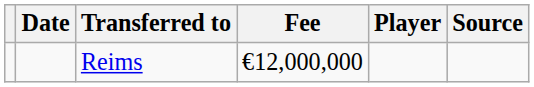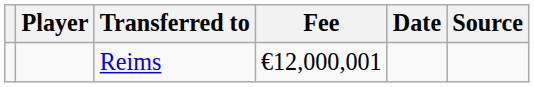 <table class="wikitable plainrowheaders sortable">
 <tr>
 <th></th>
-<th scope="col">Date</th>
+<th scope="col">Player</th>
 <th>Transferred to</th>
 <th style="width: 65px;">Fee</th>
-<th scope="col">Player</th>
+<th scope="col">Date</th>
 <th scope="col">Source</th>
 </tr>
 <tr>
 <td align="center"></td>
 <td></td>
 <td> <a href='#'>Reims</a></td>
-<td>€12,000,000</td>
+<td>€12,000,001</td>
 <td></td>
 <td></td>
 </tr>
 </table>
